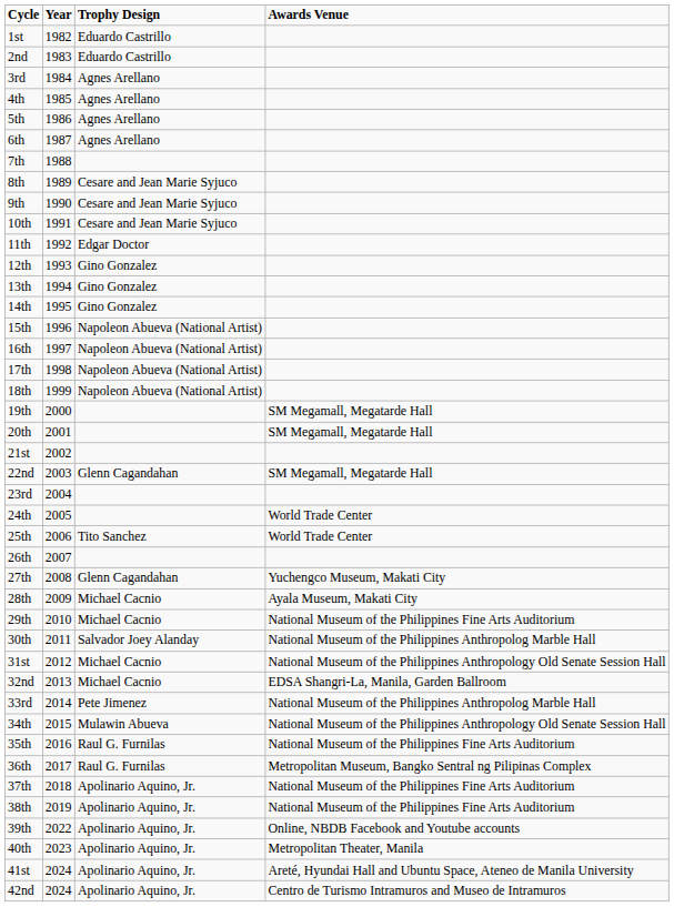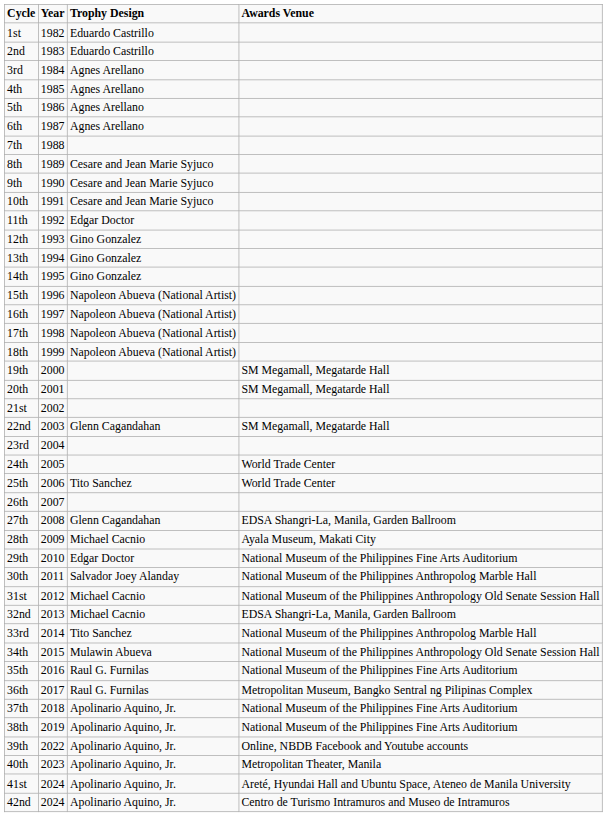 <table class="wikitable">
 <tr>
 <td><strong>Cycle</strong></td>
 <td><strong>Year</strong></td>
 <td><strong>Trophy Design</strong></td>
 <td><strong>Awards Venue</strong></td>
 </tr>
 <tr>
 <td>1st</td>
 <td>1982</td>
 <td>Eduardo Castrillo</td>
 <td></td>
 </tr>
 <tr>
 <td>2nd</td>
 <td>1983</td>
 <td>Eduardo Castrillo</td>
 <td></td>
 </tr>
 <tr>
 <td>3rd</td>
 <td>1984</td>
 <td>Agnes Arellano</td>
 <td></td>
 </tr>
 <tr>
 <td>4th</td>
 <td>1985</td>
 <td>Agnes Arellano</td>
 <td></td>
 </tr>
 <tr>
 <td>5th</td>
 <td>1986</td>
 <td>Agnes Arellano</td>
 <td></td>
 </tr>
 <tr>
 <td>6th</td>
 <td>1987</td>
 <td>Agnes Arellano</td>
 <td></td>
 </tr>
 <tr>
 <td>7th</td>
 <td>1988</td>
 <td></td>
 <td></td>
 </tr>
 <tr>
 <td>8th</td>
 <td>1989</td>
 <td>Cesare and Jean Marie Syjuco</td>
 <td></td>
 </tr>
 <tr>
 <td>9th</td>
 <td>1990</td>
 <td>Cesare and Jean Marie Syjuco</td>
 <td></td>
 </tr>
 <tr>
 <td>10th</td>
 <td>1991</td>
 <td>Cesare and Jean Marie Syjuco</td>
 <td></td>
 </tr>
 <tr>
 <td>11th</td>
 <td>1992</td>
 <td>Edgar Doctor</td>
 <td></td>
 </tr>
 <tr>
 <td>12th</td>
 <td>1993</td>
 <td>Gino Gonzalez</td>
 <td></td>
 </tr>
 <tr>
 <td>13th</td>
 <td>1994</td>
 <td>Gino Gonzalez</td>
 <td></td>
 </tr>
 <tr>
 <td>14th</td>
 <td>1995</td>
 <td>Gino Gonzalez</td>
 <td></td>
 </tr>
 <tr>
 <td>15th</td>
 <td>1996</td>
 <td>Napoleon Abueva (National Artist)</td>
 <td></td>
 </tr>
 <tr>
 <td>16th</td>
 <td>1997</td>
 <td>Napoleon Abueva (National Artist)</td>
 <td></td>
 </tr>
 <tr>
 <td>17th</td>
 <td>1998</td>
 <td>Napoleon Abueva (National Artist)</td>
 <td></td>
 </tr>
 <tr>
 <td>18th</td>
 <td>1999</td>
 <td>Napoleon Abueva (National Artist)</td>
 <td></td>
 </tr>
 <tr>
 <td>19th</td>
 <td>2000</td>
 <td></td>
 <td>SM  Megamall, Megatarde Hall</td>
 </tr>
 <tr>
 <td>20th</td>
 <td>2001</td>
 <td></td>
 <td>SM  Megamall, Megatarde Hall</td>
 </tr>
 <tr>
 <td>21st</td>
 <td>2002</td>
 <td></td>
 <td></td>
 </tr>
 <tr>
 <td>22nd</td>
 <td>2003</td>
 <td>Glenn Cagandahan</td>
 <td>SM  Megamall, Megatarde Hall</td>
 </tr>
 <tr>
 <td>23rd</td>
 <td>2004</td>
 <td></td>
 <td></td>
 </tr>
 <tr>
 <td>24th</td>
 <td>2005</td>
 <td></td>
 <td>World  Trade Center</td>
 </tr>
 <tr>
 <td>25th</td>
 <td>2006</td>
 <td>Tito Sanchez</td>
 <td>World  Trade Center</td>
 </tr>
 <tr>
 <td>26th</td>
 <td>2007</td>
 <td></td>
 <td></td>
 </tr>
 <tr>
 <td>27th</td>
 <td>2008</td>
 <td>Glenn Cagandahan</td>
-<td>Yuchengco  Museum, Makati City</td>
+<td>EDSA  Shangri-La, Manila, Garden Ballroom</td>
 </tr>
 <tr>
 <td>28th</td>
 <td>2009</td>
 <td>Michael Cacnio</td>
 <td>Ayala  Museum, Makati City</td>
 </tr>
 <tr>
 <td>29th</td>
 <td>2010</td>
-<td>Michael Cacnio</td>
+<td>Edgar Doctor</td>
 <td>National  Museum of the Philippines Fine Arts Auditorium</td>
 </tr>
 <tr>
 <td>30th</td>
 <td>2011</td>
 <td>Salvador Joey Alanday</td>
 <td>National  Museum of the Philippines Anthropolog Marble Hall</td>
 </tr>
 <tr>
 <td>31st</td>
 <td>2012</td>
 <td>Michael Cacnio</td>
 <td>National  Museum of the Philippines Anthropology Old Senate Session Hall</td>
 </tr>
 <tr>
 <td>32nd</td>
 <td>2013</td>
 <td>Michael Cacnio</td>
 <td>EDSA  Shangri-La, Manila, Garden Ballroom</td>
 </tr>
 <tr>
 <td>33rd</td>
 <td>2014</td>
-<td>Pete Jimenez</td>
+<td>Tito Sanchez</td>
 <td>National  Museum of the Philippines Anthropolog Marble Hall</td>
 </tr>
 <tr>
 <td>34th</td>
 <td>2015</td>
 <td>Mulawin Abueva</td>
 <td>National  Museum of the Philippines Anthropology Old Senate Session Hall</td>
 </tr>
 <tr>
 <td>35th</td>
 <td>2016</td>
 <td>Raul G. Furnilas</td>
 <td>National  Museum of the Philippines Fine Arts Auditorium</td>
 </tr>
 <tr>
 <td>36th</td>
 <td>2017</td>
 <td>Raul G. Furnilas</td>
 <td>Metropolitan  Museum, Bangko Sentral ng Pilipinas Complex</td>
 </tr>
 <tr>
 <td>37th</td>
 <td>2018</td>
 <td>Apolinario Aquino, Jr.</td>
 <td>National Museum of  the Philippines Fine Arts Auditorium</td>
 </tr>
 <tr>
 <td>38th</td>
 <td>2019</td>
 <td>Apolinario Aquino, Jr.</td>
 <td>National  Museum of the Philippines Fine Arts Auditorium</td>
 </tr>
 <tr>
 <td>39th</td>
 <td>2022</td>
 <td>Apolinario Aquino, Jr.</td>
 <td>Online,  NBDB Facebook and Youtube accounts</td>
 </tr>
 <tr>
 <td>40th</td>
 <td>2023</td>
 <td>Apolinario Aquino, Jr.</td>
 <td>Metropolitan  Theater, Manila</td>
 </tr>
 <tr>
 <td>41st</td>
 <td>2024</td>
 <td>Apolinario Aquino, Jr.</td>
 <td>Areté,  Hyundai Hall and Ubuntu Space, Ateneo de Manila University</td>
 </tr>
 <tr>
 <td>42nd</td>
 <td>2024</td>
 <td>Apolinario Aquino, Jr.</td>
 <td>Centro de  Turismo Intramuros and Museo de Intramuros</td>
 </tr>
 </table>
